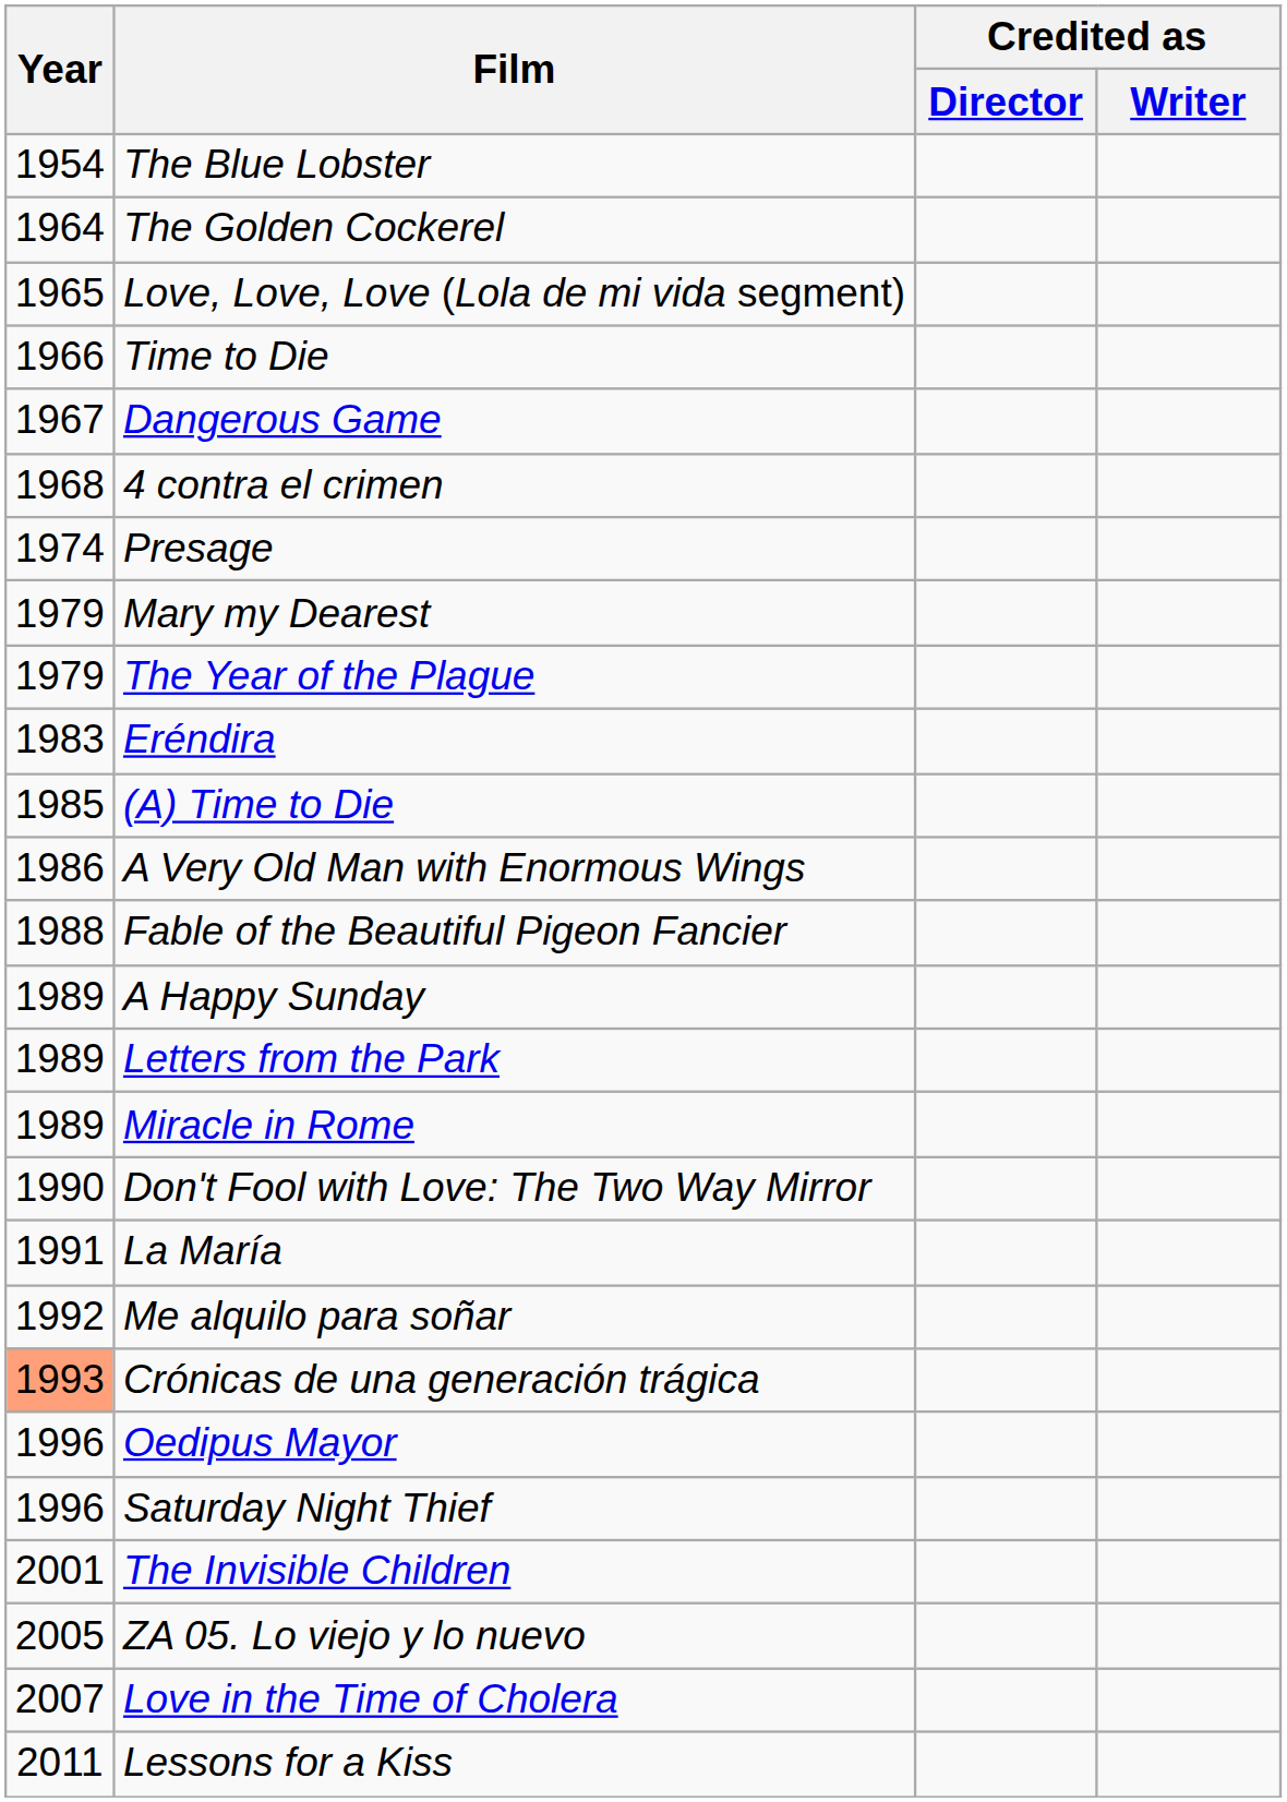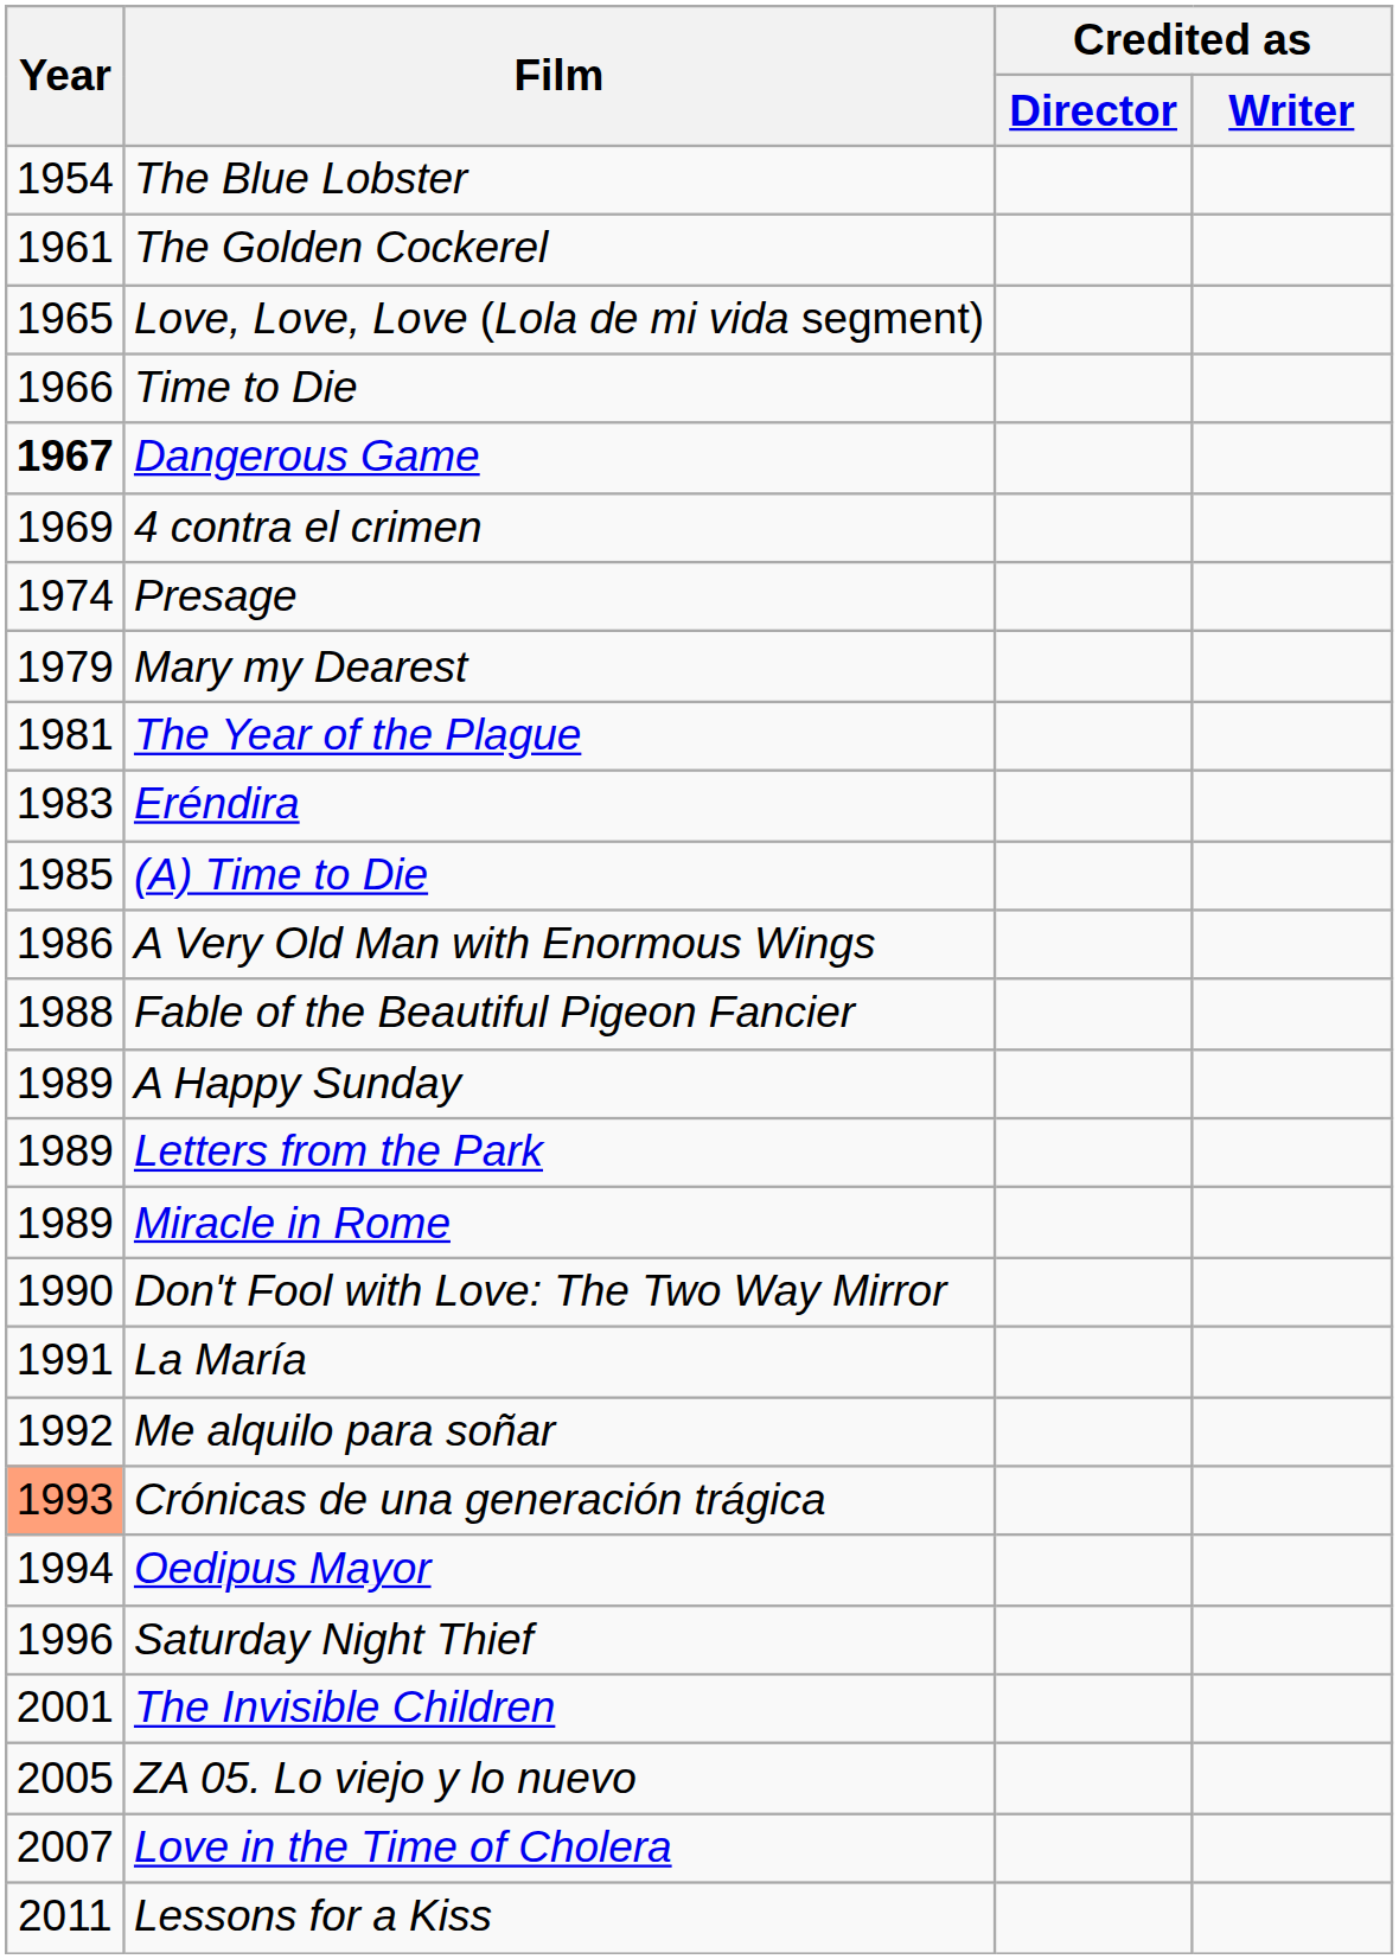 <table class="wikitable sortable" style="text-align:center">
 <tr>
 <th rowspan="2" style="width:33px;">Year</th>
 <th rowspan="2">Film</th>
 <th colspan="6">Credited as</th>
 </tr>
 <tr>
 <th width=65><a href='#'>Director</a></th>
 <th width=65><a href='#'>Writer</a></th>
 </tr>
 <tr>
 <td>1954</td>
 <td style="text-align:left;"><em>The Blue Lobster</em></td>
 <td></td>
 <td></td>
 </tr>
 <tr>
-<td>1964</td>
+<td>1961</td>
 <td style="text-align:left;"><em>The Golden Cockerel</em></td>
 <td></td>
 <td></td>
 </tr>
 <tr>
 <td>1965</td>
 <td style="text-align:left;"><em>Love, Love, Love</em> (<em>Lola de mi vida</em> segment)</td>
 <td></td>
 <td></td>
 </tr>
 <tr>
 <td>1966</td>
 <td style="text-align:left;"><em>Time to Die</em></td>
 <td></td>
 <td></td>
 </tr>
 <tr>
-<td>1967</td>
+<td><strong>1967</strong></td>
 <td style="text-align:left;"><em><a href='#'>Dangerous Game</a></em></td>
 <td></td>
 <td></td>
 </tr>
 <tr>
-<td>1968</td>
+<td>1969</td>
 <td style="text-align:left;"><em>4 contra el crimen</em></td>
 <td></td>
 <td></td>
 </tr>
 <tr>
 <td>1974</td>
 <td style="text-align:left;"><em>Presage</em></td>
 <td></td>
 <td></td>
 </tr>
 <tr>
 <td>1979</td>
 <td style="text-align:left;"><em>Mary my Dearest</em></td>
 <td></td>
 <td></td>
 </tr>
 <tr>
-<td>1979</td>
+<td>1981</td>
 <td style="text-align:left;"><em><a href='#'>The Year of the Plague</a></em></td>
 <td></td>
 <td></td>
 </tr>
 <tr>
 <td>1983</td>
 <td style="text-align:left;"><em><a href='#'>Eréndira</a></em></td>
 <td></td>
 <td></td>
 </tr>
 <tr>
 <td>1985</td>
 <td style="text-align:left;"><em><a href='#'>(A) Time to Die</a></em></td>
 <td></td>
 <td></td>
 </tr>
 <tr>
 <td>1986</td>
 <td style="text-align:left;"><em>A Very Old Man with Enormous Wings</em></td>
 <td></td>
 <td></td>
 </tr>
 <tr>
 <td>1988</td>
 <td style="text-align:left;"><em>Fable of the Beautiful Pigeon Fancier</em></td>
 <td></td>
 <td></td>
 </tr>
 <tr>
 <td>1989</td>
 <td style="text-align:left;"><em>A Happy Sunday</em></td>
 <td></td>
 <td></td>
 </tr>
 <tr>
 <td>1989</td>
 <td style="text-align:left;"><em><a href='#'>Letters from the Park</a></em></td>
 <td></td>
 <td></td>
 </tr>
 <tr>
 <td>1989</td>
 <td style="text-align:left;"><em><a href='#'>Miracle in Rome</a></em></td>
 <td></td>
 <td></td>
 </tr>
 <tr>
 <td>1990</td>
 <td style="text-align:left;"><em>Don't Fool with Love: The Two Way Mirror</em></td>
 <td></td>
 <td></td>
 </tr>
 <tr>
 <td>1991</td>
 <td style="text-align:left;"><em>La María</em></td>
 <td></td>
 <td></td>
 </tr>
 <tr>
 <td>1992</td>
 <td style="text-align:left;"><em>Me alquilo para soñar</em></td>
 <td></td>
 <td></td>
 </tr>
 <tr>
 <td style="background: lightsalmon;">1993</td>
 <td style="text-align:left;"><em>Crónicas de una generación trágica</em></td>
 <td></td>
 <td></td>
 </tr>
 <tr>
-<td>1996</td>
+<td>1994</td>
 <td style="text-align:left;"><em><a href='#'>Oedipus Mayor</a></em></td>
 <td></td>
 <td></td>
 </tr>
 <tr>
 <td>1996</td>
 <td style="text-align:left;"><em>Saturday Night Thief</em></td>
 <td></td>
 <td></td>
 </tr>
 <tr>
 <td>2001</td>
 <td style="text-align:left;"><em><a href='#'>The Invisible Children</a></em></td>
 <td></td>
 <td></td>
 </tr>
 <tr>
 <td>2005</td>
 <td style="text-align:left;"><em>ZA 05. Lo viejo y lo nuevo</em></td>
 <td></td>
 <td></td>
 </tr>
 <tr>
 <td>2007</td>
 <td style="text-align:left;"><em><a href='#'>Love in the Time of Cholera</a></em></td>
 <td></td>
 <td></td>
 </tr>
 <tr>
 <td>2011</td>
 <td style="text-align:left;"><em>Lessons for a Kiss</em></td>
 <td></td>
 <td></td>
 </tr>
 </table>
